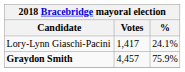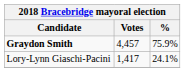 <table class="wikitable">
 <tr>
 <th colspan="3">2018 <a href='#'>Bracebridge</a> mayoral election</th>
 </tr>
 <tr>
 <th style="width: 170px">Candidate</th>
 <th style="width: 50px">Votes</th>
 <th style="width: 40px">%</th>
 </tr>
 <tr>
+<td><strong>Graydon Smith</strong></td>
+<td>4,457</td>
+<td>75.9%</td>
+</tr>
+<tr>
 <td>Lory-Lynn Giaschi-Pacini</td>
 <td>1,417</td>
 <td>24.1%</td>
 </tr>
 <tr>
-<td><strong>Graydon Smith</strong></td>
-<td>4,457</td>
-<td>75.9%</td>
-</tr>
-<tr>
 </tr>
 </table>
